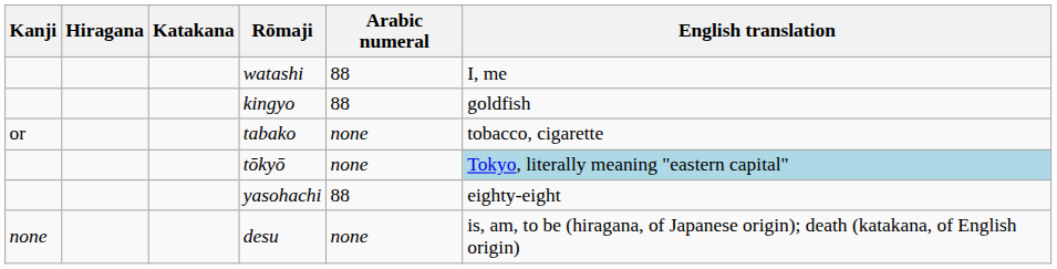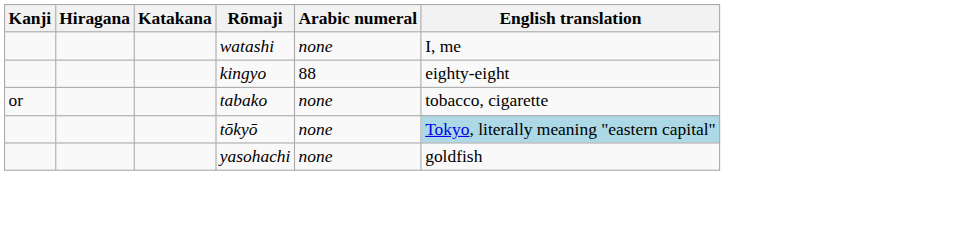 <table class="wikitable">
 <tr>
 <th>Kanji</th>
 <th>Hiragana</th>
 <th>Katakana</th>
 <th>Rōmaji</th>
 <th>Arabic numeral</th>
 <th>English translation</th>
 </tr>
 <tr>
 <td></td>
 <td></td>
 <td></td>
 <td><em>watashi</em></td>
-<td>88</td>
+<td><em>none</em></td>
 <td>I, me</td>
 </tr>
 <tr>
 <td></td>
 <td></td>
 <td></td>
 <td><em>kingyo</em></td>
 <td>88</td>
-<td>goldfish</td>
+<td>eighty-eight</td>
 </tr>
 <tr>
 <td> or </td>
 <td></td>
 <td></td>
 <td><em>tabako</em></td>
 <td><em>none</em></td>
 <td>tobacco, cigarette</td>
 </tr>
 <tr>
 <td></td>
 <td></td>
 <td></td>
 <td><em>tōkyō</em></td>
 <td><em>none</em></td>
 <td style="background: lightblue;"><a href='#'>Tokyo</a>, literally meaning "eastern capital"</td>
 </tr>
 <tr>
 <td></td>
 <td></td>
 <td></td>
 <td><em>yasohachi</em></td>
-<td>88</td>
-<td>eighty-eight</td>
-</tr>
-<tr>
 <td><em>none</em></td>
-<td></td>
-<td></td>
-<td><em>desu</em></td>
-<td><em>none</em></td>
-<td>is, am, to be (hiragana, of Japanese origin); death (katakana, of English origin)</td>
+<td>goldfish</td>
 </tr>
 </table>
